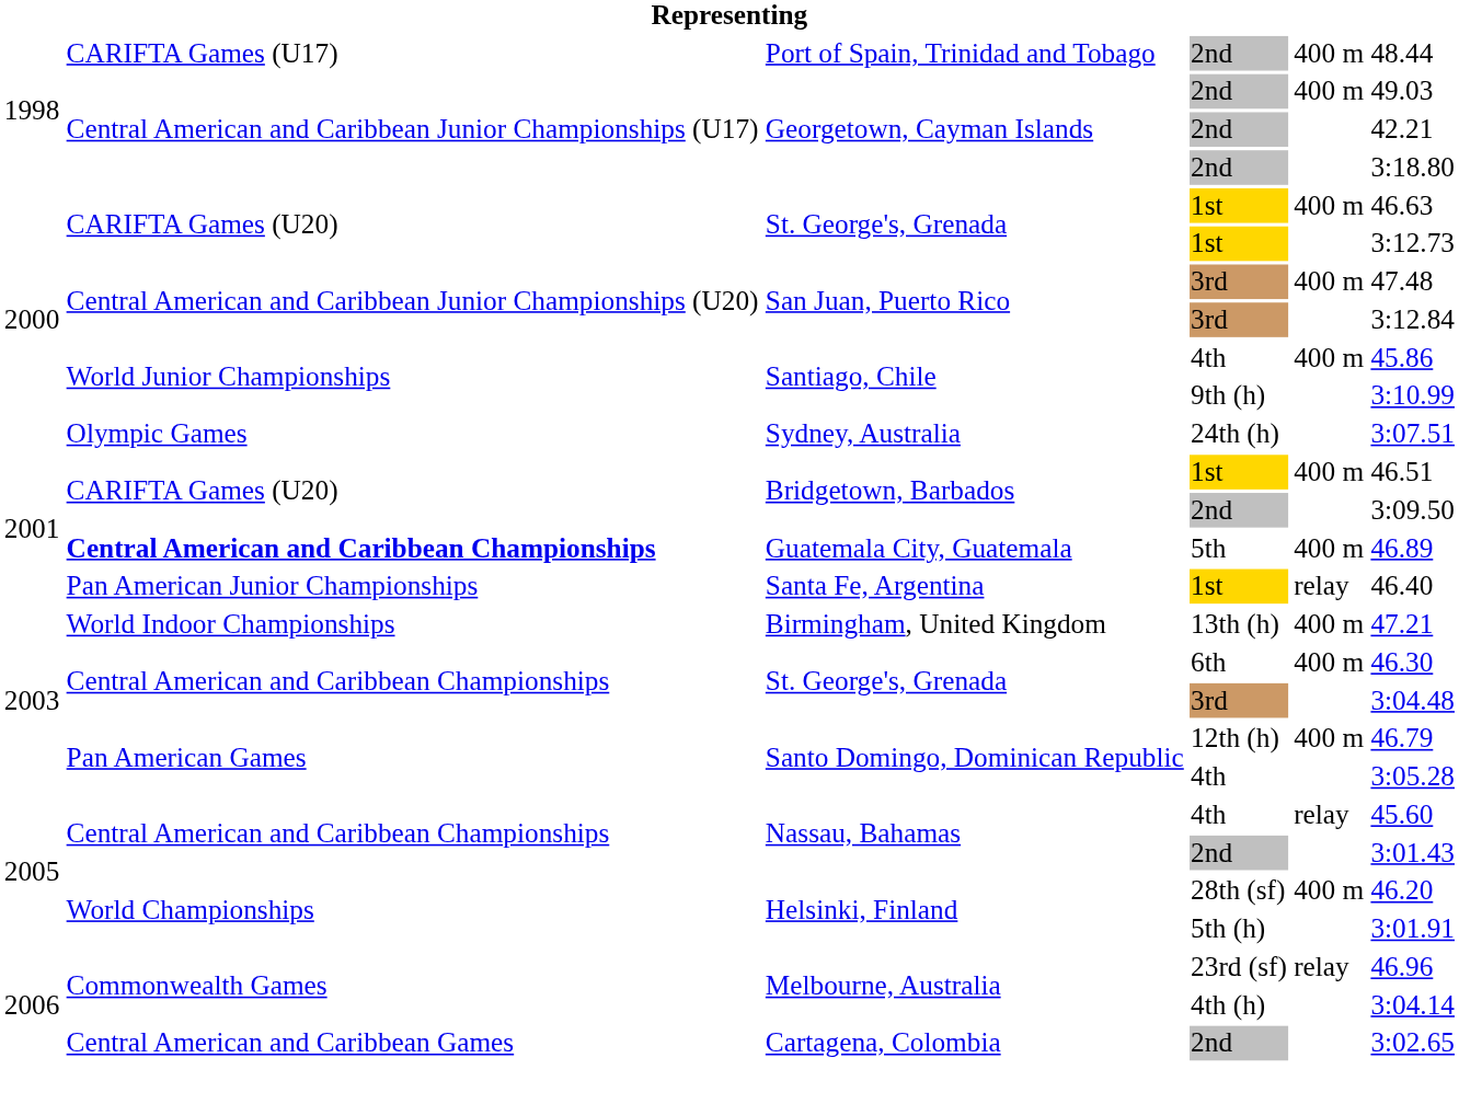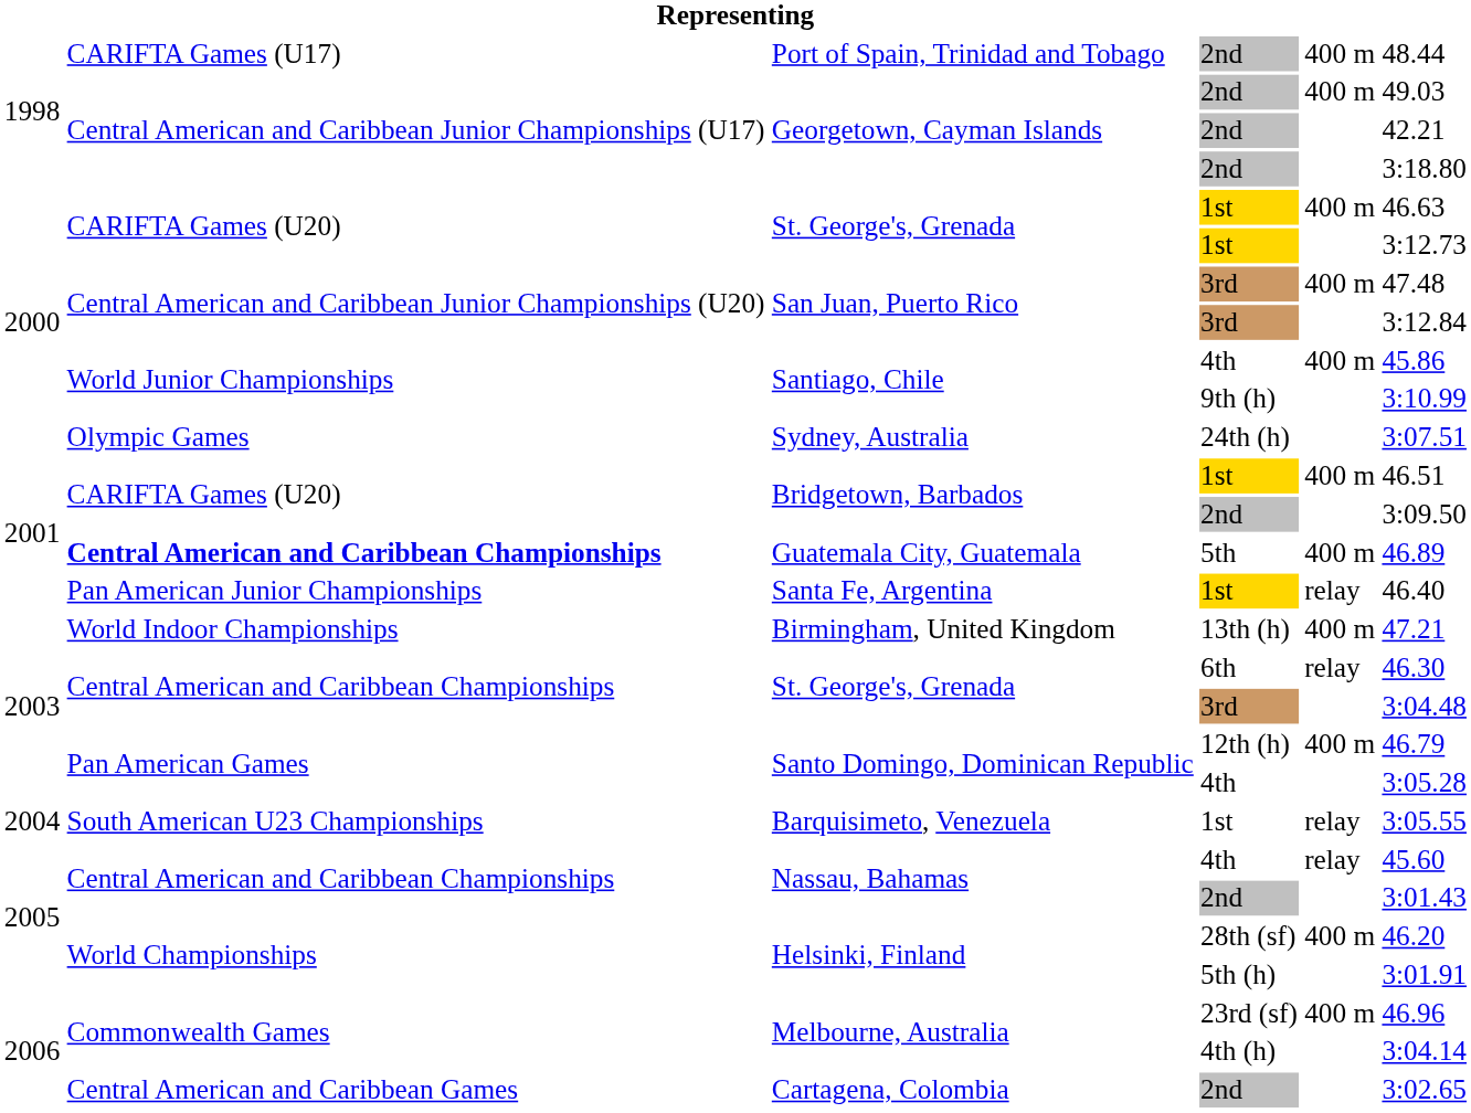 <table>
 <tr>
 <th colspan="6">Representing </th>
 </tr>
 <tr>
 <td rowspan=4>1998</td>
 <td><a href='#'>CARIFTA Games</a> (U17)</td>
 <td><a href='#'>Port of Spain, Trinidad and Tobago</a></td>
 <td bgcolor="silver">2nd</td>
 <td>400 m</td>
 <td>48.44</td>
 </tr>
 <tr>
 <td rowspan=3><a href='#'>Central American and Caribbean Junior Championships</a> (U17)</td>
 <td rowspan=3><a href='#'>Georgetown, Cayman Islands</a></td>
 <td bgcolor="silver">2nd</td>
 <td>400 m</td>
 <td>49.03</td>
 </tr>
 <tr>
 <td bgcolor="silver">2nd</td>
 <td></td>
 <td>42.21</td>
 </tr>
 <tr>
 <td bgcolor="silver">2nd</td>
 <td></td>
 <td>3:18.80</td>
 </tr>
 <tr>
 <td rowspan=7>2000</td>
 <td rowspan=2><a href='#'>CARIFTA Games</a> (U20)</td>
 <td rowspan=2><a href='#'>St. George's, Grenada</a></td>
 <td bgcolor="gold">1st</td>
 <td>400 m</td>
 <td>46.63</td>
 </tr>
 <tr>
 <td bgcolor="gold">1st</td>
 <td></td>
 <td>3:12.73</td>
 </tr>
 <tr>
 <td rowspan=2><a href='#'>Central American and Caribbean Junior Championships</a> (U20)</td>
 <td rowspan=2><a href='#'>San Juan, Puerto Rico</a></td>
 <td bgcolor="cc9966">3rd</td>
 <td>400 m</td>
 <td>47.48</td>
 </tr>
 <tr>
 <td bgcolor="cc9966">3rd</td>
 <td></td>
 <td>3:12.84</td>
 </tr>
 <tr>
 <td rowspan=2><a href='#'>World Junior Championships</a></td>
 <td rowspan=2><a href='#'>Santiago, Chile</a></td>
 <td>4th</td>
 <td>400 m</td>
 <td><a href='#'>45.86</a></td>
 </tr>
 <tr>
 <td>9th (h)</td>
 <td></td>
 <td><a href='#'>3:10.99</a></td>
 </tr>
 <tr>
 <td><a href='#'>Olympic Games</a></td>
 <td><a href='#'>Sydney, Australia</a></td>
 <td>24th (h)</td>
 <td></td>
 <td><a href='#'>3:07.51</a></td>
 </tr>
 <tr>
 <td rowspan=4>2001</td>
 <td rowspan=2><a href='#'>CARIFTA Games</a> (U20)</td>
 <td rowspan=2><a href='#'>Bridgetown, Barbados</a></td>
 <td bgcolor="gold">1st</td>
 <td>400 m</td>
 <td>46.51</td>
 </tr>
 <tr>
 <td bgcolor="silver">2nd</td>
 <td></td>
 <td>3:09.50</td>
 </tr>
 <tr>
 <td><strong><a href='#'>Central American and Caribbean Championships</a></strong></td>
 <td><a href='#'>Guatemala City, Guatemala</a></td>
 <td>5th</td>
 <td>400 m</td>
 <td><a href='#'>46.89</a></td>
 </tr>
 <tr>
 <td><a href='#'>Pan American Junior Championships</a></td>
 <td><a href='#'>Santa Fe, Argentina</a></td>
 <td bgcolor="gold">1st</td>
 <td> relay</td>
 <td>46.40</td>
 </tr>
 <tr>
 <td rowspan=5>2003</td>
 <td><a href='#'>World Indoor Championships</a></td>
 <td><a href='#'>Birmingham</a>, United Kingdom</td>
 <td>13th (h)</td>
 <td>400 m</td>
 <td><a href='#'>47.21</a></td>
 </tr>
 <tr>
 <td rowspan=2><a href='#'>Central American and Caribbean Championships</a></td>
 <td rowspan=2><a href='#'>St. George's, Grenada</a></td>
 <td>6th</td>
-<td>400 m</td>
+<td> relay</td>
 <td><a href='#'>46.30</a></td>
 </tr>
 <tr>
 <td bgcolor="cc9966">3rd</td>
 <td></td>
 <td><a href='#'>3:04.48</a></td>
 </tr>
 <tr>
 <td rowspan=2><a href='#'>Pan American Games</a></td>
 <td rowspan=2><a href='#'>Santo Domingo, Dominican Republic</a></td>
 <td>12th (h)</td>
 <td>400 m</td>
 <td><a href='#'>46.79</a></td>
 </tr>
 <tr>
 <td>4th</td>
 <td></td>
 <td><a href='#'>3:05.28</a></td>
+</tr>
+<tr>
+<td>2004</td>
+<td><a href='#'>South American U23 Championships</a></td>
+<td><a href='#'>Barquisimeto</a>, <a href='#'>Venezuela</a></td>
+<td>1st</td>
+<td> relay</td>
+<td><a href='#'>3:05.55</a></td>
 </tr>
 <tr>
 <td rowspan=4>2005</td>
 <td rowspan=2><a href='#'>Central American and Caribbean Championships</a></td>
 <td rowspan=2><a href='#'>Nassau, Bahamas</a></td>
 <td>4th</td>
 <td> relay</td>
 <td><a href='#'>45.60</a></td>
 </tr>
 <tr>
 <td bgcolor="silver">2nd</td>
 <td></td>
 <td><a href='#'>3:01.43</a></td>
 </tr>
 <tr>
 <td rowspan=2><a href='#'>World Championships</a></td>
 <td rowspan=2><a href='#'>Helsinki, Finland</a></td>
 <td>28th (sf)</td>
 <td>400 m</td>
 <td><a href='#'>46.20</a></td>
 </tr>
 <tr>
 <td>5th (h)</td>
 <td></td>
 <td><a href='#'>3:01.91</a></td>
 </tr>
 <tr>
 <td rowspan=3>2006</td>
 <td rowspan=2><a href='#'>Commonwealth Games</a></td>
 <td rowspan=2><a href='#'>Melbourne, Australia</a></td>
 <td>23rd (sf)</td>
-<td> relay</td>
+<td>400 m</td>
 <td><a href='#'>46.96</a></td>
 </tr>
 <tr>
 <td>4th (h)</td>
 <td></td>
 <td><a href='#'>3:04.14</a></td>
 </tr>
 <tr>
 <td><a href='#'>Central American and Caribbean Games</a></td>
 <td><a href='#'>Cartagena, Colombia</a></td>
 <td bgcolor="silver">2nd</td>
 <td></td>
 <td><a href='#'>3:02.65</a></td>
 </tr>
 </table>
